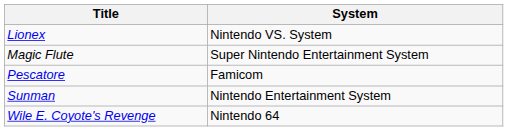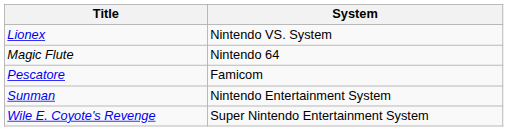 <table class="wikitable sortable" style="width: 100%">
 <tr>
 <th>Title</th>
 <th>System</th>
 </tr>
 <tr>
 <td><em><a href='#'>Lionex</a></em></td>
 <td>Nintendo VS. System</td>
 </tr>
 <tr>
 <td><em>Magic Flute</em></td>
-<td>Super Nintendo Entertainment System</td>
+<td>Nintendo 64</td>
 </tr>
 <tr>
 <td><em><a href='#'>Pescatore</a></em></td>
 <td>Famicom</td>
 </tr>
 <tr>
 <td><em><a href='#'>Sunman</a></em></td>
 <td>Nintendo Entertainment System</td>
 </tr>
 <tr>
 <td><em><a href='#'>Wile E. Coyote's Revenge</a></em></td>
-<td>Nintendo 64</td>
+<td>Super Nintendo Entertainment System</td>
 </tr>
 </table>
